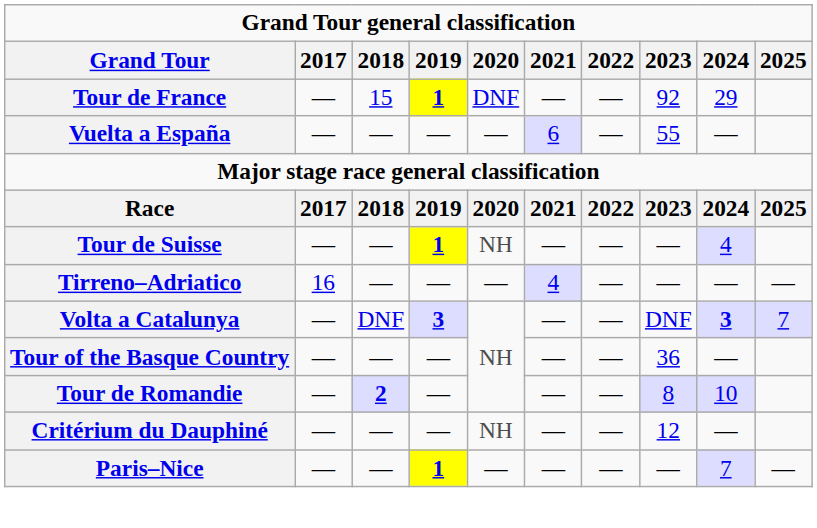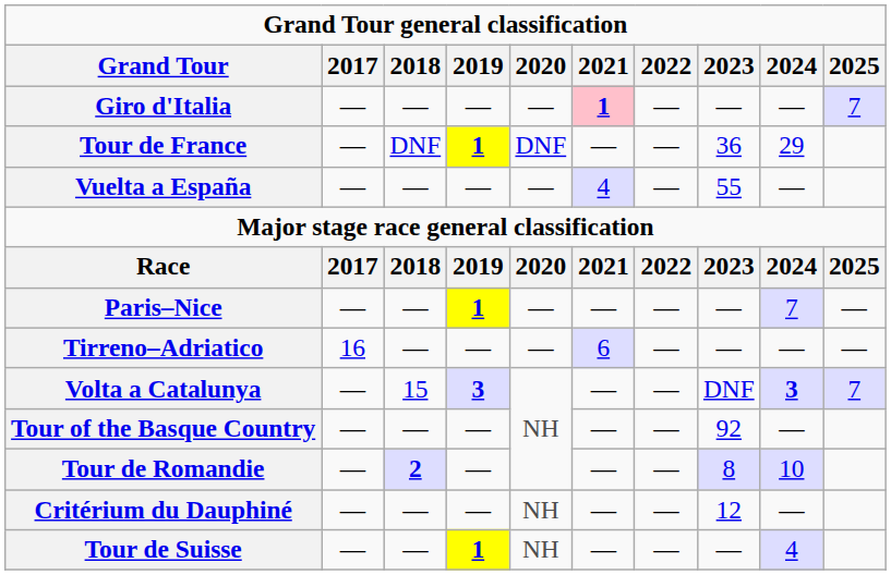 <table class="wikitable plainrowheaders">
 <tr>
 <td colspan="10" style="text-align:center;"><strong>Grand Tour general classification</strong></td>
 </tr>
 <tr>
 <th scope="col"><a href='#'>Grand Tour</a></th>
 <th scope="col">2017</th>
 <th scope="col">2018</th>
 <th scope="col">2019</th>
 <th scope="col">2020</th>
 <th scope="col">2021</th>
 <th scope="col">2022</th>
 <th scope="col">2023</th>
 <th scope="col">2024</th>
 <th scope="col">2025</th>
 </tr>
 <tr style="text-align:center;">
+<th scope="row"> <a href='#'>Giro d'Italia</a></th>
+<td>—</td>
+<td>—</td>
+<td>—</td>
+<td>—</td>
+<td style="background:pink;"><a href='#'><strong>1</strong></a></td>
+<td>—</td>
+<td>—</td>
+<td>—</td>
+<td style="background:#ddf;"><a href='#'>7</a></td>
+</tr>
+<tr style="text-align:center;">
 <th scope="row"> <a href='#'>Tour de France</a></th>
 <td>—</td>
-<td><a href='#'>15</a></td>
+<td><a href='#'>DNF</a></td>
 <td style="background:yellow;"><a href='#'><strong>1</strong></a></td>
 <td><a href='#'>DNF</a></td>
 <td>—</td>
 <td>—</td>
-<td><a href='#'>92</a></td>
+<td><a href='#'>36</a></td>
 <td><a href='#'>29</a></td>
 <td></td>
 </tr>
 <tr style="text-align:center;">
 <th scope="row"> <a href='#'>Vuelta a España</a></th>
 <td>—</td>
 <td>—</td>
 <td>—</td>
 <td>—</td>
-<td style="background:#ddf;"><a href='#'>6</a></td>
+<td style="background:#ddf;"><a href='#'>4</a></td>
 <td>—</td>
 <td><a href='#'>55</a></td>
 <td>—</td>
 <td></td>
 </tr>
 <tr>
 <td colspan="10" style="text-align:center;"><strong>Major stage race general classification</strong></td>
 </tr>
 <tr>
 <th>Race</th>
 <th scope="col">2017</th>
 <th scope="col">2018</th>
 <th scope="col">2019</th>
 <th scope="col">2020</th>
 <th scope="col">2021</th>
 <th scope="col">2022</th>
 <th scope="col">2023</th>
 <th scope="col">2024</th>
 <th scope="col">2025</th>
 </tr>
 <tr style="text-align:center;">
-<th scope="row"> <a href='#'>Tour de Suisse</a></th>
+<th scope="row"> <a href='#'>Paris–Nice</a></th>
 <td>—</td>
 <td>—</td>
 <td style="background:yellow;"><a href='#'><strong>1</strong></a></td>
-<td style="color:#4d4d4d;">NH</td>
 <td>—</td>
 <td>—</td>
 <td>—</td>
-<td style="background:#ddf;"><a href='#'>4</a></td>
-<td></td>
+<td>—</td>
+<td style="background:#ddf;"><a href='#'>7</a></td>
+<td>—</td>
 </tr>
 <tr style="text-align:center;">
 <th scope="row"> <a href='#'>Tirreno–Adriatico</a></th>
 <td><a href='#'>16</a></td>
 <td>—</td>
 <td>—</td>
 <td>—</td>
-<td style="background:#ddf;"><a href='#'>4</a></td>
+<td style="background:#ddf;"><a href='#'>6</a></td>
 <td>—</td>
 <td>—</td>
 <td>—</td>
 <td>—</td>
 </tr>
 <tr style="text-align:center;">
 <th scope="row"> <a href='#'>Volta a Catalunya</a></th>
 <td>—</td>
-<td><a href='#'>DNF</a></td>
+<td><a href='#'>15</a></td>
 <td style="background:#ddf;"><a href='#'><strong>3</strong></a></td>
 <td style="color:#4d4d4d;" rowspan=3>NH</td>
 <td>—</td>
 <td>—</td>
 <td><a href='#'>DNF</a></td>
 <td style="background:#ddf;"><a href='#'><strong>3</strong></a></td>
 <td style="background:#ddf;"><a href='#'>7</a></td>
 </tr>
 <tr style="text-align:center;">
 <th scope="row"> <a href='#'>Tour of the Basque Country</a></th>
 <td>—</td>
 <td>—</td>
 <td>—</td>
 <td>—</td>
 <td>—</td>
-<td><a href='#'>36</a></td>
+<td><a href='#'>92</a></td>
 <td>—</td>
 <td></td>
 </tr>
 <tr style="text-align:center;">
 <th scope="row"> <a href='#'>Tour de Romandie</a></th>
 <td>—</td>
 <td style="background:#ddf;"><a href='#'><strong>2</strong></a></td>
 <td>—</td>
 <td>—</td>
 <td>—</td>
 <td style="background:#ddf;"><a href='#'>8</a></td>
 <td style="background:#ddf;"><a href='#'>10</a></td>
 <td></td>
 </tr>
 <tr style="text-align:center;">
 <th scope="row"> <a href='#'>Critérium du Dauphiné</a></th>
 <td>—</td>
 <td>—</td>
 <td>—</td>
 <td style="color:#4d4d4d;">NH</td>
 <td>—</td>
 <td>—</td>
 <td><a href='#'>12</a></td>
 <td>—</td>
 <td></td>
 </tr>
 <tr style="text-align:center;">
-<th scope="row"> <a href='#'>Paris–Nice</a></th>
+<th scope="row"> <a href='#'>Tour de Suisse</a></th>
 <td>—</td>
 <td>—</td>
 <td style="background:yellow;"><a href='#'><strong>1</strong></a></td>
+<td style="color:#4d4d4d;">NH</td>
 <td>—</td>
 <td>—</td>
 <td>—</td>
-<td>—</td>
-<td style="background:#ddf;"><a href='#'>7</a></td>
-<td>—</td>
+<td style="background:#ddf;"><a href='#'>4</a></td>
+<td></td>
 </tr>
 </table>
